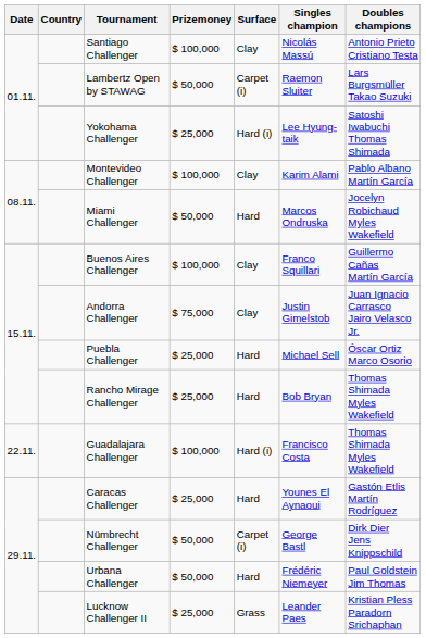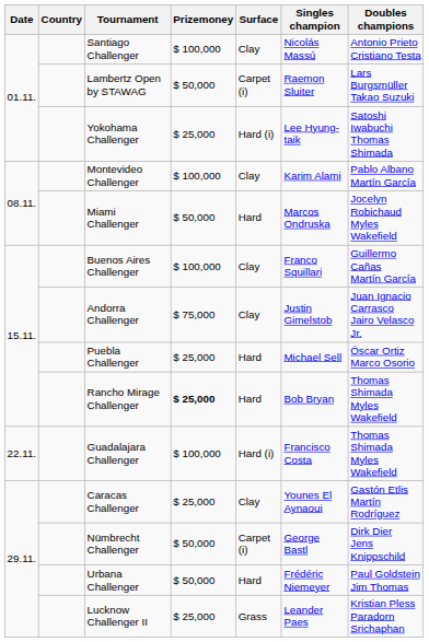 <table class="sortable wikitable" style=font-size:97%>
 <tr>
 <th>Date</th>
 <th>Country</th>
 <th>Tournament</th>
 <th>Prizemoney</th>
 <th>Surface</th>
 <th>Singles champion</th>
 <th>Doubles champions</th>
 </tr>
 <tr>
 <td rowspan="3">01.11.</td>
 <td></td>
 <td>Santiago Challenger</td>
 <td>$ 100,000</td>
 <td>Clay</td>
 <td> <a href='#'>Nicolás Massú</a></td>
 <td> <a href='#'>Antonio Prieto</a><br> <a href='#'>Cristiano Testa</a></td>
 </tr>
 <tr>
 <td></td>
 <td>Lambertz Open by STAWAG</td>
 <td>$ 50,000</td>
 <td>Carpet (i)</td>
 <td> <a href='#'>Raemon Sluiter</a></td>
 <td> <a href='#'>Lars Burgsmüller</a><br> <a href='#'>Takao Suzuki</a></td>
 </tr>
 <tr>
 <td></td>
 <td>Yokohama Challenger</td>
 <td>$ 25,000</td>
 <td>Hard (i)</td>
 <td> <a href='#'>Lee Hyung-taik</a></td>
 <td> <a href='#'>Satoshi Iwabuchi</a><br> <a href='#'>Thomas Shimada</a></td>
 </tr>
 <tr>
 <td rowspan="2">08.11.</td>
 <td></td>
 <td>Montevideo Challenger</td>
 <td>$ 100,000</td>
 <td>Clay</td>
 <td> <a href='#'>Karim Alami</a></td>
 <td> <a href='#'>Pablo Albano</a><br> <a href='#'>Martín García</a></td>
 </tr>
 <tr>
 <td></td>
 <td>Miami Challenger</td>
 <td>$ 50,000</td>
 <td>Hard</td>
 <td> <a href='#'>Marcos Ondruska</a></td>
 <td> <a href='#'>Jocelyn Robichaud</a><br> <a href='#'>Myles Wakefield</a></td>
 </tr>
 <tr>
 <td rowspan="4">15.11.</td>
 <td></td>
 <td>Buenos Aires Challenger</td>
 <td>$ 100,000</td>
 <td>Clay</td>
 <td> <a href='#'>Franco Squillari</a></td>
 <td> <a href='#'>Guillermo Cañas</a><br> <a href='#'>Martín García</a></td>
 </tr>
 <tr>
 <td></td>
 <td>Andorra Challenger</td>
 <td>$ 75,000</td>
 <td>Clay</td>
 <td> <a href='#'>Justin Gimelstob</a></td>
 <td> <a href='#'>Juan Ignacio Carrasco</a><br> <a href='#'>Jairo Velasco Jr.</a></td>
 </tr>
 <tr>
 <td></td>
 <td>Puebla Challenger</td>
 <td>$ 25,000</td>
 <td>Hard</td>
 <td> <a href='#'>Michael Sell</a></td>
 <td> <a href='#'>Óscar Ortiz</a><br> <a href='#'>Marco Osorio</a></td>
 </tr>
 <tr>
 <td></td>
 <td>Rancho Mirage Challenger</td>
-<td>$ 25,000</td>
+<td><strong>$ 25,000</strong></td>
 <td>Hard</td>
 <td> <a href='#'>Bob Bryan</a></td>
 <td> <a href='#'>Thomas Shimada</a><br> <a href='#'>Myles Wakefield</a></td>
 </tr>
 <tr>
 <td>22.11.</td>
 <td></td>
 <td>Guadalajara Challenger</td>
 <td>$ 100,000</td>
 <td>Hard (i)</td>
 <td> <a href='#'>Francisco Costa</a></td>
 <td> <a href='#'>Thomas Shimada</a><br> <a href='#'>Myles Wakefield</a></td>
 </tr>
 <tr>
 <td rowspan="4">29.11.</td>
 <td></td>
 <td>Caracas Challenger</td>
 <td>$ 25,000</td>
-<td>Hard</td>
+<td>Clay</td>
 <td> <a href='#'>Younes El Aynaoui</a></td>
 <td> <a href='#'>Gastón Etlis</a><br> <a href='#'>Martín Rodríguez</a></td>
 </tr>
 <tr>
 <td></td>
 <td>Nümbrecht Challenger</td>
 <td>$ 50,000</td>
 <td>Carpet (i)</td>
 <td> <a href='#'>George Bastl</a></td>
 <td> <a href='#'>Dirk Dier</a><br> <a href='#'>Jens Knippschild</a></td>
 </tr>
 <tr>
 <td></td>
 <td>Urbana Challenger</td>
 <td>$ 50,000</td>
 <td>Hard</td>
 <td> <a href='#'>Frédéric Niemeyer</a></td>
 <td> <a href='#'>Paul Goldstein</a><br> <a href='#'>Jim Thomas</a></td>
 </tr>
 <tr>
 <td></td>
 <td>Lucknow Challenger II</td>
 <td>$ 25,000</td>
 <td>Grass</td>
 <td> <a href='#'>Leander Paes</a></td>
 <td> <a href='#'>Kristian Pless</a><br> <a href='#'>Paradorn Srichaphan</a></td>
 </tr>
 </table>
